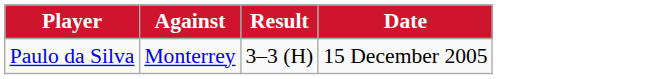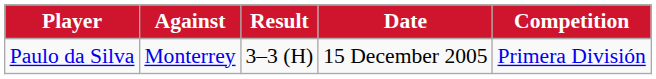 <table class="wikitable">
 <tr>
 <th style=background-color:#CF152D;color:#FFFFFF>Player</th>
 <th style=background-color:#CF152D;color:#FFFFFF>Against</th>
 <th style=background-color:#CF152D;color:#FFFFFF>Result</th>
 <th style=background-color:#CF152D;color:#FFFFFF>Date</th>
+<th style=background-color:#CF152D;color:#FFFFFF>Competition</th>
 </tr>
 <tr>
 <td> <a href='#'>Paulo da Silva</a></td>
 <td><a href='#'>Monterrey</a></td>
 <td>3–3 (H)</td>
 <td>15 December 2005</td>
+<td><a href='#'>Primera División</a></td>
 </tr>
 </table>
